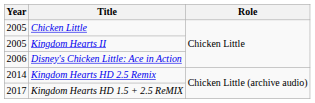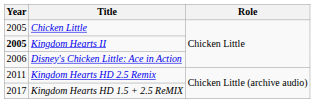 <table class="wikitable sortable">
 <tr>
 <th>Year</th>
 <th>Title</th>
 <th>Role</th>
 </tr>
 <tr>
 <td>2005</td>
 <td><em><a href='#'>Chicken Little</a></em></td>
 <td rowspan="3">Chicken Little</td>
 </tr>
 <tr>
-<td>2005</td>
+<td><strong>2005</strong></td>
 <td><em><a href='#'>Kingdom Hearts II</a></em></td>
 </tr>
 <tr>
 <td>2006</td>
 <td><em><a href='#'>Disney's Chicken Little: Ace in Action</a></em></td>
 </tr>
 <tr>
-<td>2014</td>
+<td>2011</td>
 <td><em><a href='#'>Kingdom Hearts HD 2.5 Remix</a></em></td>
 <td rowspan="2">Chicken Little (archive audio)</td>
 </tr>
 <tr>
 <td>2017</td>
 <td><em>Kingdom Hearts HD 1.5 + 2.5 ReMIX</em></td>
 </tr>
 </table>
